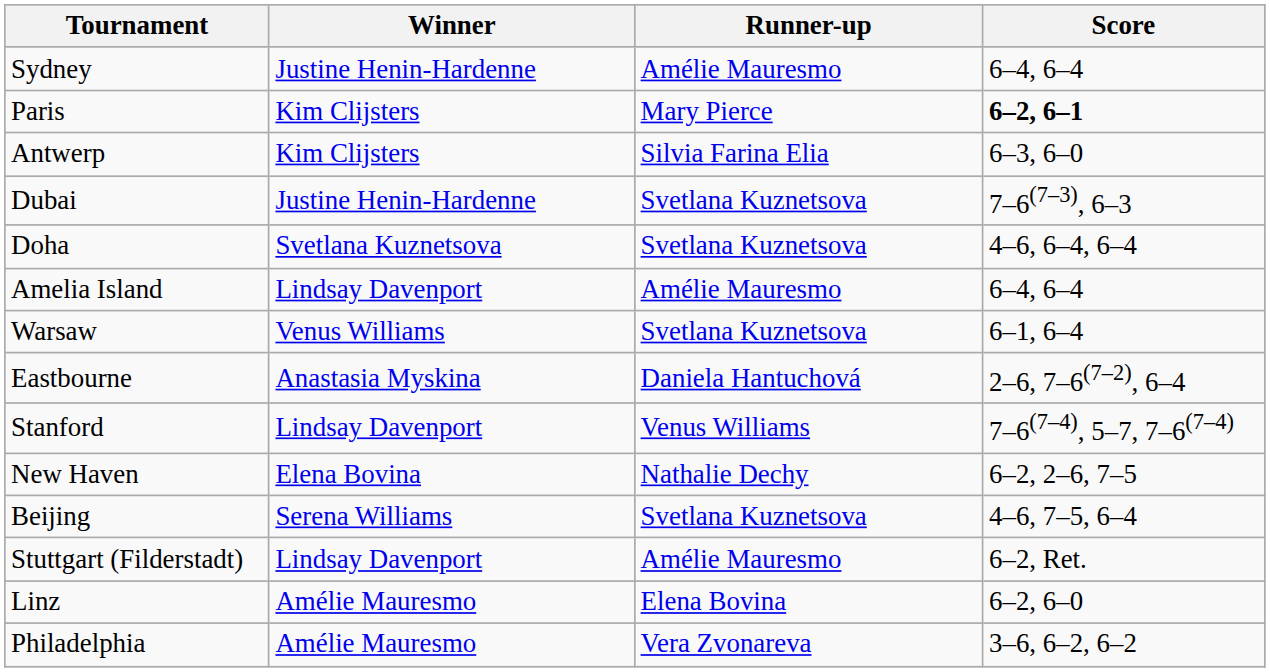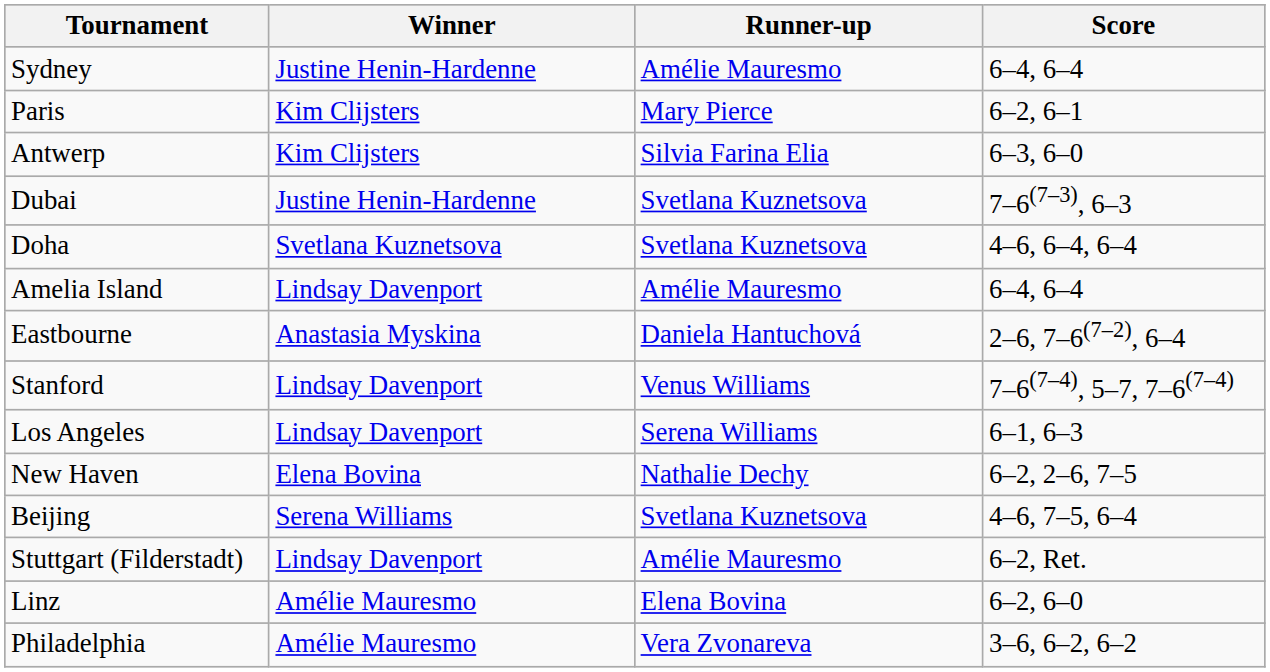 <table class="wikitable">
 <tr>
 <th width="150">Tournament</th>
 <th width="210">Winner</th>
 <th width="200">Runner-up</th>
 <th width="160">Score</th>
 </tr>
 <tr>
 <td>Sydney</td>
 <td> <a href='#'>Justine Henin-Hardenne</a></td>
 <td> <a href='#'>Amélie Mauresmo</a></td>
 <td>6–4, 6–4</td>
 </tr>
 <tr>
 <td>Paris</td>
 <td> <a href='#'>Kim Clijsters</a></td>
 <td> <a href='#'>Mary Pierce</a></td>
-<td><strong>6–2, 6–1</strong></td>
+<td>6–2, 6–1</td>
 </tr>
 <tr>
 <td>Antwerp</td>
 <td> <a href='#'>Kim Clijsters</a></td>
 <td> <a href='#'>Silvia Farina Elia</a></td>
 <td>6–3, 6–0</td>
 </tr>
 <tr>
 <td>Dubai</td>
 <td> <a href='#'>Justine Henin-Hardenne</a></td>
 <td> <a href='#'>Svetlana Kuznetsova</a></td>
 <td>7–6<sup>(7–3)</sup>, 6–3</td>
 </tr>
 <tr>
 <td>Doha</td>
 <td> <a href='#'>Svetlana Kuznetsova</a></td>
 <td> <a href='#'>Svetlana Kuznetsova</a></td>
 <td>4–6, 6–4, 6–4</td>
 </tr>
 <tr>
 <td>Amelia Island</td>
 <td> <a href='#'>Lindsay Davenport</a></td>
 <td> <a href='#'>Amélie Mauresmo</a></td>
 <td>6–4, 6–4</td>
 </tr>
 <tr>
-<td>Warsaw</td>
-<td> <a href='#'>Venus Williams</a></td>
-<td> <a href='#'>Svetlana Kuznetsova</a></td>
-<td>6–1, 6–4</td>
-</tr>
-<tr>
 <td>Eastbourne</td>
 <td> <a href='#'>Anastasia Myskina</a></td>
 <td> <a href='#'>Daniela Hantuchová</a></td>
 <td>2–6, 7–6<sup>(7–2)</sup>, 6–4</td>
 </tr>
 <tr>
 <td>Stanford</td>
 <td> <a href='#'>Lindsay Davenport</a></td>
 <td> <a href='#'>Venus Williams</a></td>
 <td>7–6<sup>(7–4)</sup>, 5–7, 7–6<sup>(7–4)</sup></td>
+</tr>
+<tr>
+<td>Los Angeles</td>
+<td> <a href='#'>Lindsay Davenport</a></td>
+<td> <a href='#'>Serena Williams</a></td>
+<td>6–1, 6–3</td>
 </tr>
 <tr>
 <td>New Haven</td>
 <td> <a href='#'>Elena Bovina</a></td>
 <td> <a href='#'>Nathalie Dechy</a></td>
 <td>6–2, 2–6, 7–5</td>
 </tr>
 <tr>
 <td>Beijing</td>
 <td> <a href='#'>Serena Williams</a></td>
 <td> <a href='#'>Svetlana Kuznetsova</a></td>
 <td>4–6, 7–5, 6–4</td>
 </tr>
 <tr>
 <td>Stuttgart (Filderstadt)</td>
 <td> <a href='#'>Lindsay Davenport</a></td>
 <td> <a href='#'>Amélie Mauresmo</a></td>
 <td>6–2, Ret.</td>
 </tr>
 <tr>
 <td>Linz</td>
 <td> <a href='#'>Amélie Mauresmo</a></td>
 <td> <a href='#'>Elena Bovina</a></td>
 <td>6–2, 6–0</td>
 </tr>
 <tr>
 <td>Philadelphia</td>
 <td> <a href='#'>Amélie Mauresmo</a></td>
 <td> <a href='#'>Vera Zvonareva</a></td>
 <td>3–6, 6–2, 6–2</td>
 </tr>
 </table>
